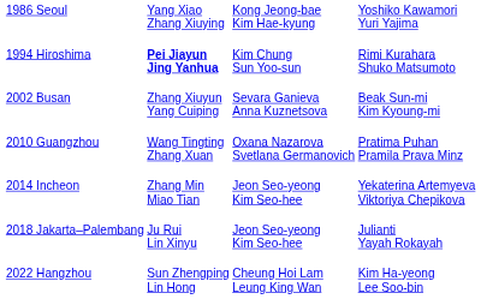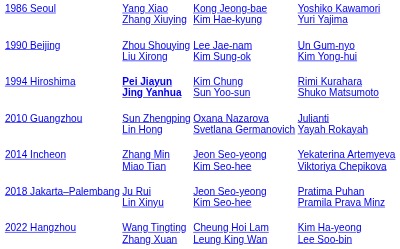 <table>
 <tr>
 <td><a href='#'>1986 Seoul</a></td>
 <td><br><a href='#'>Yang Xiao</a><br><a href='#'>Zhang Xiuying</a></td>
 <td><br><a href='#'>Kong Jeong-bae</a><br><a href='#'>Kim Hae-kyung</a></td>
 <td><br><a href='#'>Yoshiko Kawamori</a><br><a href='#'>Yuri Yajima</a></td>
 </tr>
 <tr>
+<td><a href='#'>1990 Beijing</a></td>
+<td><br><a href='#'>Zhou Shouying</a><br><a href='#'>Liu Xirong</a></td>
+<td><br><a href='#'>Lee Jae-nam</a><br><a href='#'>Kim Sung-ok</a></td>
+<td><br><a href='#'>Un Gum-nyo</a><br><a href='#'>Kim Yong-hui</a></td>
+</tr>
+<tr>
 <td><a href='#'>1994 Hiroshima</a></td>
 <td><strong><br><a href='#'>Pei Jiayun</a><br><a href='#'>Jing Yanhua</a></strong></td>
 <td><br><a href='#'>Kim Chung</a><br><a href='#'>Sun Yoo-sun</a></td>
 <td><br><a href='#'>Rimi Kurahara</a><br><a href='#'>Shuko Matsumoto</a></td>
 </tr>
 <tr>
-<td><a href='#'>2002 Busan</a></td>
-<td><br><a href='#'>Zhang Xiuyun</a><br><a href='#'>Yang Cuiping</a></td>
-<td><br><a href='#'>Sevara Ganieva</a><br><a href='#'>Anna Kuznetsova</a></td>
-<td><br><a href='#'>Beak Sun-mi</a><br><a href='#'>Kim Kyoung-mi</a></td>
-</tr>
-<tr>
 <td><a href='#'>2010 Guangzhou</a></td>
-<td><br><a href='#'>Wang Tingting</a><br><a href='#'>Zhang Xuan</a></td>
+<td><br><a href='#'>Sun Zhengping</a><br><a href='#'>Lin Hong</a></td>
 <td><br><a href='#'>Oxana Nazarova</a><br><a href='#'>Svetlana Germanovich</a></td>
-<td><br><a href='#'>Pratima Puhan</a><br><a href='#'>Pramila Prava Minz</a></td>
+<td><br><a href='#'>Julianti</a><br><a href='#'>Yayah Rokayah</a></td>
 </tr>
 <tr>
 <td><a href='#'>2014 Incheon</a></td>
 <td><br><a href='#'>Zhang Min</a><br><a href='#'>Miao Tian</a></td>
 <td><br><a href='#'>Jeon Seo-yeong</a><br><a href='#'>Kim Seo-hee</a></td>
 <td><br><a href='#'>Yekaterina Artemyeva</a><br><a href='#'>Viktoriya Chepikova</a></td>
 </tr>
 <tr>
 <td><a href='#'>2018 Jakarta–Palembang</a></td>
 <td><br><a href='#'>Ju Rui</a><br><a href='#'>Lin Xinyu</a></td>
 <td><br><a href='#'>Jeon Seo-yeong</a><br><a href='#'>Kim Seo-hee</a></td>
-<td><br><a href='#'>Julianti</a><br><a href='#'>Yayah Rokayah</a></td>
+<td><br><a href='#'>Pratima Puhan</a><br><a href='#'>Pramila Prava Minz</a></td>
 </tr>
 <tr>
 <td><a href='#'>2022 Hangzhou</a></td>
-<td><br><a href='#'>Sun Zhengping</a><br><a href='#'>Lin Hong</a></td>
+<td><br><a href='#'>Wang Tingting</a><br><a href='#'>Zhang Xuan</a></td>
 <td><br><a href='#'>Cheung Hoi Lam</a><br><a href='#'>Leung King Wan</a></td>
 <td><br><a href='#'>Kim Ha-yeong</a><br><a href='#'>Lee Soo-bin</a></td>
 </tr>
 </table>
